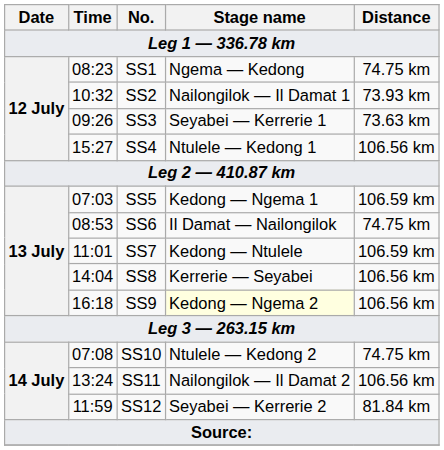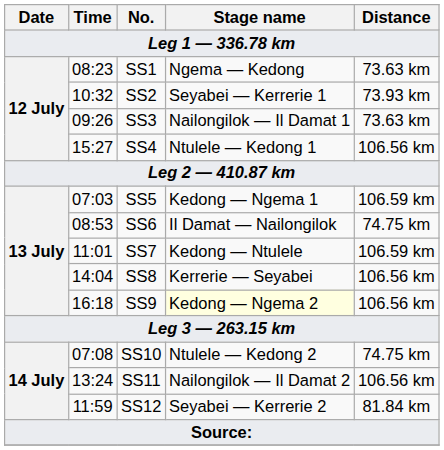 <table class="wikitable" style="font-size: 85%;">
 <tr>
 <th>Date</th>
 <th>Time</th>
 <th>No.</th>
 <th>Stage name</th>
 <th>Distance</th>
 </tr>
 <tr>
 <td style="background-color:#EAECF0; text-align:center" colspan="5"><strong><em>Leg 1 — 336.78 km</em></strong></td>
 </tr>
 <tr>
 <th rowspan="4">12 July</th>
 <td align="center">08:23</td>
 <td align="center">SS1</td>
 <td>Ngema — Kedong</td>
-<td align="center">74.75 km</td>
+<td align="center">73.63 km</td>
 </tr>
 <tr>
 <td align="center">10:32</td>
 <td align="center">SS2</td>
-<td>Nailongilok — Il Damat 1</td>
+<td>Seyabei — Kerrerie 1</td>
 <td align="center">73.93 km</td>
 </tr>
 <tr>
 <td align="center">09:26</td>
 <td align="center">SS3</td>
-<td>Seyabei — Kerrerie 1</td>
+<td>Nailongilok — Il Damat 1</td>
 <td align="center">73.63 km</td>
 </tr>
 <tr>
 <td align="center">15:27</td>
 <td align="center">SS4</td>
 <td>Ntulele — Kedong 1</td>
 <td align="center">106.56 km</td>
 </tr>
 <tr>
 <td style="background-color:#EAECF0; text-align:center" colspan="5"><strong><em>Leg 2 — 410.87 km</em></strong></td>
 </tr>
 <tr>
 <th rowspan="5">13 July</th>
 <td align="center">07:03</td>
 <td align="center">SS5</td>
 <td>Kedong — Ngema 1</td>
 <td align="center">106.59 km</td>
 </tr>
 <tr>
 <td align="center">08:53</td>
 <td align="center">SS6</td>
 <td>Il Damat — Nailongilok</td>
 <td align="center">74.75 km</td>
 </tr>
 <tr>
 <td align="center">11:01</td>
 <td align="center">SS7</td>
 <td>Kedong — Ntulele</td>
 <td align="center">106.59 km</td>
 </tr>
 <tr>
 <td align="center">14:04</td>
 <td align="center">SS8</td>
 <td>Kerrerie — Seyabei</td>
 <td align="center">106.56 km</td>
 </tr>
 <tr>
 <td align="center">16:18</td>
 <td align="center">SS9</td>
 <td style="background: lightyellow;">Kedong — Ngema 2</td>
 <td align="center">106.56 km</td>
 </tr>
 <tr>
 <td style="background-color:#EAECF0; text-align:center" colspan="5"><strong><em>Leg 3 — 263.15 km</em></strong></td>
 </tr>
 <tr>
 <th rowspan="3">14 July</th>
 <td align="center">07:08</td>
 <td align="center">SS10</td>
 <td>Ntulele — Kedong 2</td>
 <td align="center">74.75 km</td>
 </tr>
 <tr>
 <td align="center">13:24</td>
 <td align="center">SS11</td>
 <td>Nailongilok — Il Damat 2</td>
 <td align="center">106.56 km</td>
 </tr>
 <tr>
 <td align="center">11:59</td>
 <td align="center">SS12</td>
 <td>Seyabei — Kerrerie 2</td>
 <td align="center">81.84 km</td>
 </tr>
 <tr>
 <td style="background-color:#EAECF0; text-align:center" colspan="5"><strong>Source:</strong></td>
 </tr>
 <tr>
 </tr>
 </table>
